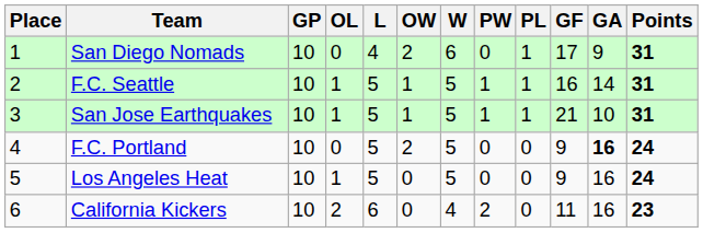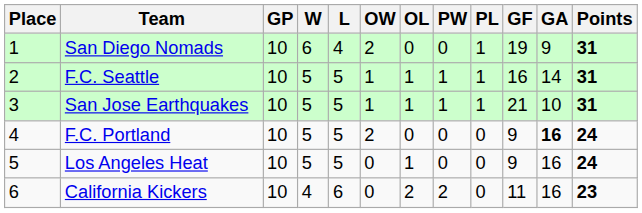 <table class="wikitable">
 <tr>
 <th>Place</th>
 <th width="170">Team</th>
 <th width="20">GP</th>
-<th width="20">OL</th>
+<th width="20">W</th>
 <th width="20">L</th>
 <th width="20">OW</th>
-<th width="20">W</th>
+<th width="20">OL</th>
 <th width="20">PW</th>
 <th width="20">PL</th>
 <th width="20">GF</th>
 <th width="20">GA</th>
 <th>Points</th>
 </tr>
 <tr bgcolor=#ccffcc>
 <td>1</td>
 <td><a href='#'>San Diego Nomads</a></td>
 <td>10</td>
-<td>0</td>
+<td>6</td>
 <td>4</td>
 <td>2</td>
-<td>6</td>
+<td>0</td>
 <td>0</td>
 <td>1</td>
-<td>17</td>
+<td>19</td>
 <td>9</td>
 <td><strong>31</strong></td>
 </tr>
 <tr bgcolor=#ccffcc>
 <td>2</td>
 <td><a href='#'>F.C. Seattle</a></td>
 <td>10</td>
-<td>1</td>
+<td>5</td>
 <td>5</td>
 <td>1</td>
-<td>5</td>
+<td>1</td>
 <td>1</td>
 <td>1</td>
 <td>16</td>
 <td>14</td>
 <td><strong>31</strong></td>
 </tr>
 <tr bgcolor=#ccffcc>
 <td>3</td>
 <td><a href='#'>San Jose Earthquakes</a></td>
 <td>10</td>
-<td>1</td>
+<td>5</td>
 <td>5</td>
 <td>1</td>
-<td>5</td>
+<td>1</td>
 <td>1</td>
 <td>1</td>
 <td>21</td>
 <td>10</td>
 <td><strong>31</strong></td>
 </tr>
 <tr>
 <td>4</td>
 <td><a href='#'>F.C. Portland</a></td>
 <td>10</td>
-<td>0</td>
+<td>5</td>
 <td>5</td>
 <td>2</td>
-<td>5</td>
+<td>0</td>
 <td>0</td>
 <td>0</td>
 <td>9</td>
 <td><strong>16</strong></td>
 <td><strong>24</strong></td>
 </tr>
 <tr>
 <td>5</td>
 <td><a href='#'>Los Angeles Heat</a></td>
 <td>10</td>
-<td>1</td>
+<td>5</td>
 <td>5</td>
 <td>0</td>
-<td>5</td>
+<td>1</td>
 <td>0</td>
 <td>0</td>
 <td>9</td>
 <td>16</td>
 <td><strong>24</strong></td>
 </tr>
 <tr>
 <td>6</td>
 <td><a href='#'>California Kickers</a></td>
 <td>10</td>
-<td>2</td>
+<td>4</td>
 <td>6</td>
 <td>0</td>
-<td>4</td>
+<td>2</td>
 <td>2</td>
 <td>0</td>
 <td>11</td>
 <td>16</td>
 <td><strong>23</strong></td>
 </tr>
 </table>
